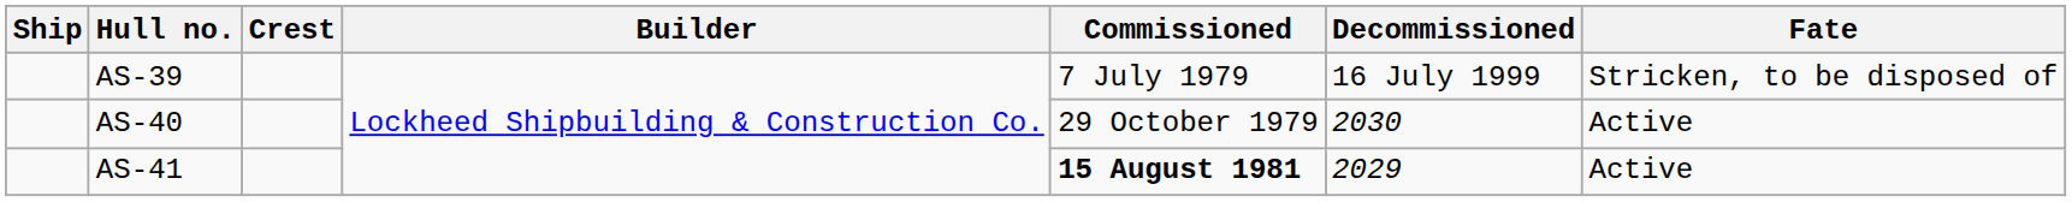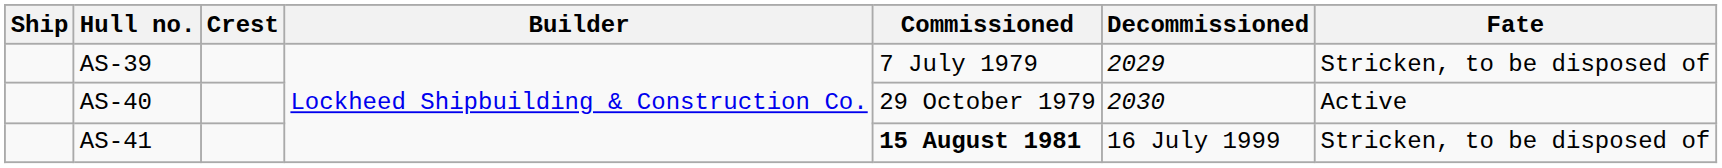 <table class="wikitable">
 <tr>
 <th>Ship</th>
 <th>Hull no.</th>
 <th>Crest</th>
 <th>Builder</th>
 <th>Commissioned</th>
 <th>Decommissioned</th>
 <th>Fate</th>
 </tr>
 <tr>
 <td></td>
 <td>AS-39</td>
 <td></td>
 <td rowspan="3"><a href='#'>Lockheed Shipbuilding & Construction Co.</a></td>
 <td>7 July 1979</td>
-<td>16 July 1999</td>
+<td><em>2029</em></td>
 <td>Stricken, to be disposed of</td>
 </tr>
 <tr>
 <td></td>
 <td>AS-40</td>
 <td></td>
 <td>29 October 1979</td>
 <td><em>2030</em></td>
 <td>Active</td>
 </tr>
 <tr>
 <td></td>
 <td>AS-41</td>
 <td></td>
 <td><strong>15 August 1981</strong></td>
-<td><em>2029</em></td>
-<td>Active</td>
+<td>16 July 1999</td>
+<td>Stricken, to be disposed of</td>
 </tr>
 </table>
